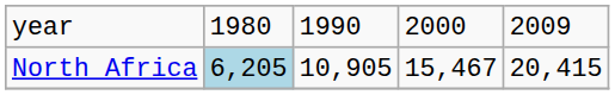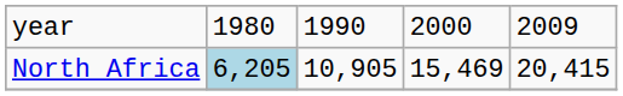 <table class="wikitable sortable">
 <tr>
 <td>year</td>
 <td>1980</td>
 <td>1990</td>
 <td>2000</td>
 <td>2009</td>
 </tr>
 <tr>
 <td><a href='#'>North Africa</a></td>
 <td style="background: lightblue;">6,205</td>
 <td>10,905</td>
-<td>15,467</td>
+<td>15,469</td>
 <td>20,415</td>
 </tr>
 <tr>
 </tr>
 </table>
